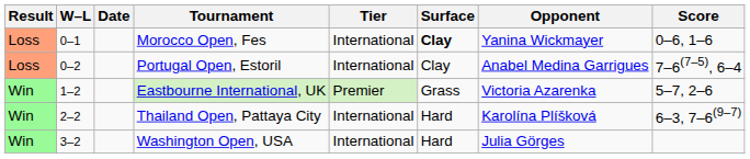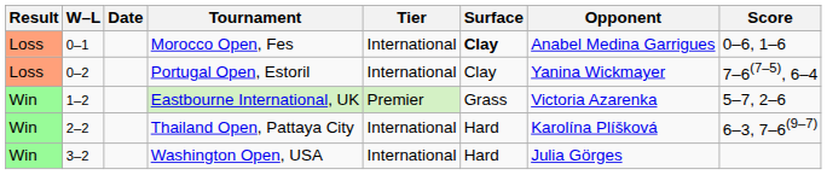 <table class="sortable wikitable">
 <tr>
 <th>Result</th>
 <th class=unsortable>W–L</th>
 <th>Date</th>
 <th>Tournament</th>
 <th>Tier</th>
 <th>Surface</th>
 <th>Opponent</th>
 <th class=unsortable>Score</th>
 </tr>
 <tr>
 <td bgcolor=ffa07a>Loss</td>
 <td><small>0–1</small></td>
 <td></td>
 <td><a href='#'>Morocco Open</a>, Fes</td>
 <td>International</td>
 <td><strong>Clay</strong></td>
-<td> <a href='#'>Yanina Wickmayer</a></td>
+<td> <a href='#'>Anabel Medina Garrigues</a></td>
 <td>0–6, 1–6</td>
 </tr>
 <tr>
 <td bgcolor=ffa07a>Loss</td>
 <td><small>0–2</small></td>
 <td><a href='#'></a></td>
 <td><a href='#'>Portugal Open</a>, Estoril</td>
 <td>International</td>
 <td>Clay</td>
-<td> <a href='#'>Anabel Medina Garrigues</a></td>
+<td> <a href='#'>Yanina Wickmayer</a></td>
 <td>7–6<sup>(7–5)</sup>, 6–4</td>
 </tr>
 <tr>
 <td bgcolor=98fb98>Win</td>
 <td><small>1–2</small></td>
 <td><a href='#'></a></td>
 <td bgcolor=d4f1c5><a href='#'>Eastbourne International</a>, UK</td>
 <td bgcolor=d4f1c5>Premier</td>
 <td>Grass</td>
 <td> <a href='#'>Victoria Azarenka</a></td>
 <td>5–7, 2–6</td>
 </tr>
 <tr>
 <td bgcolor=98fb98>Win</td>
 <td><small>2–2</small></td>
 <td><a href='#'></a></td>
 <td><a href='#'>Thailand Open</a>, Pattaya City</td>
 <td>International</td>
 <td>Hard</td>
 <td> <a href='#'>Karolína Plíšková</a></td>
 <td>6–3, 7–6<sup>(9–7)</sup></td>
 </tr>
 <tr>
 <td bgcolor=98fb98>Win</td>
 <td><small>3–2</small></td>
 <td><a href='#'></a></td>
 <td><a href='#'>Washington Open</a>, USA</td>
 <td>International</td>
 <td>Hard</td>
 <td> <a href='#'>Julia Görges</a></td>
 <td></td>
 </tr>
 </table>
